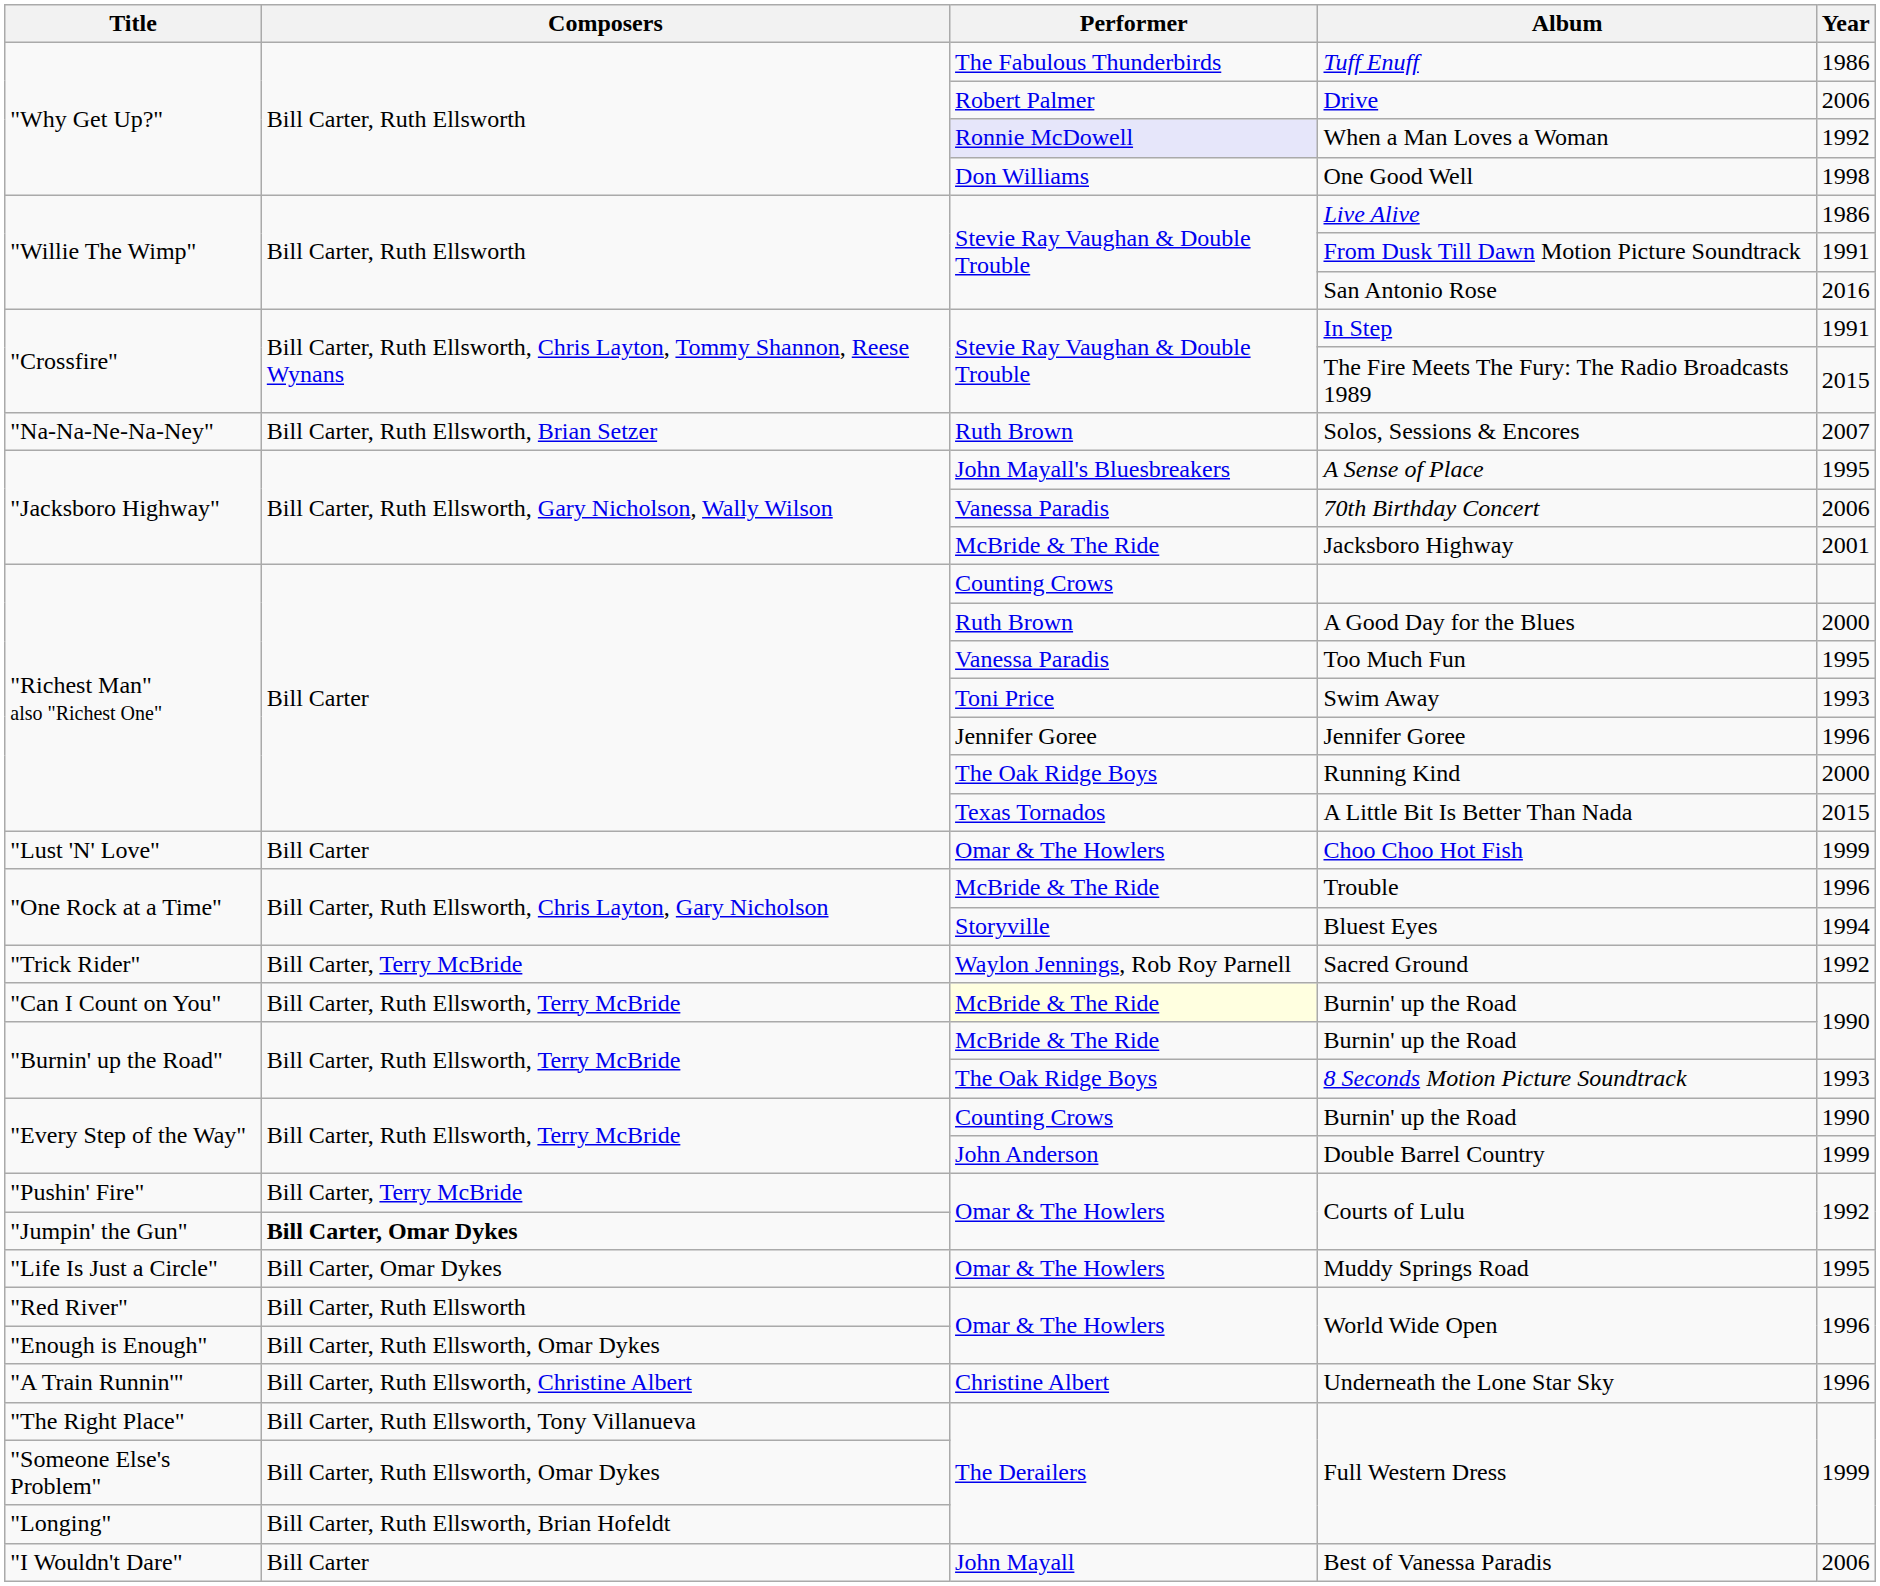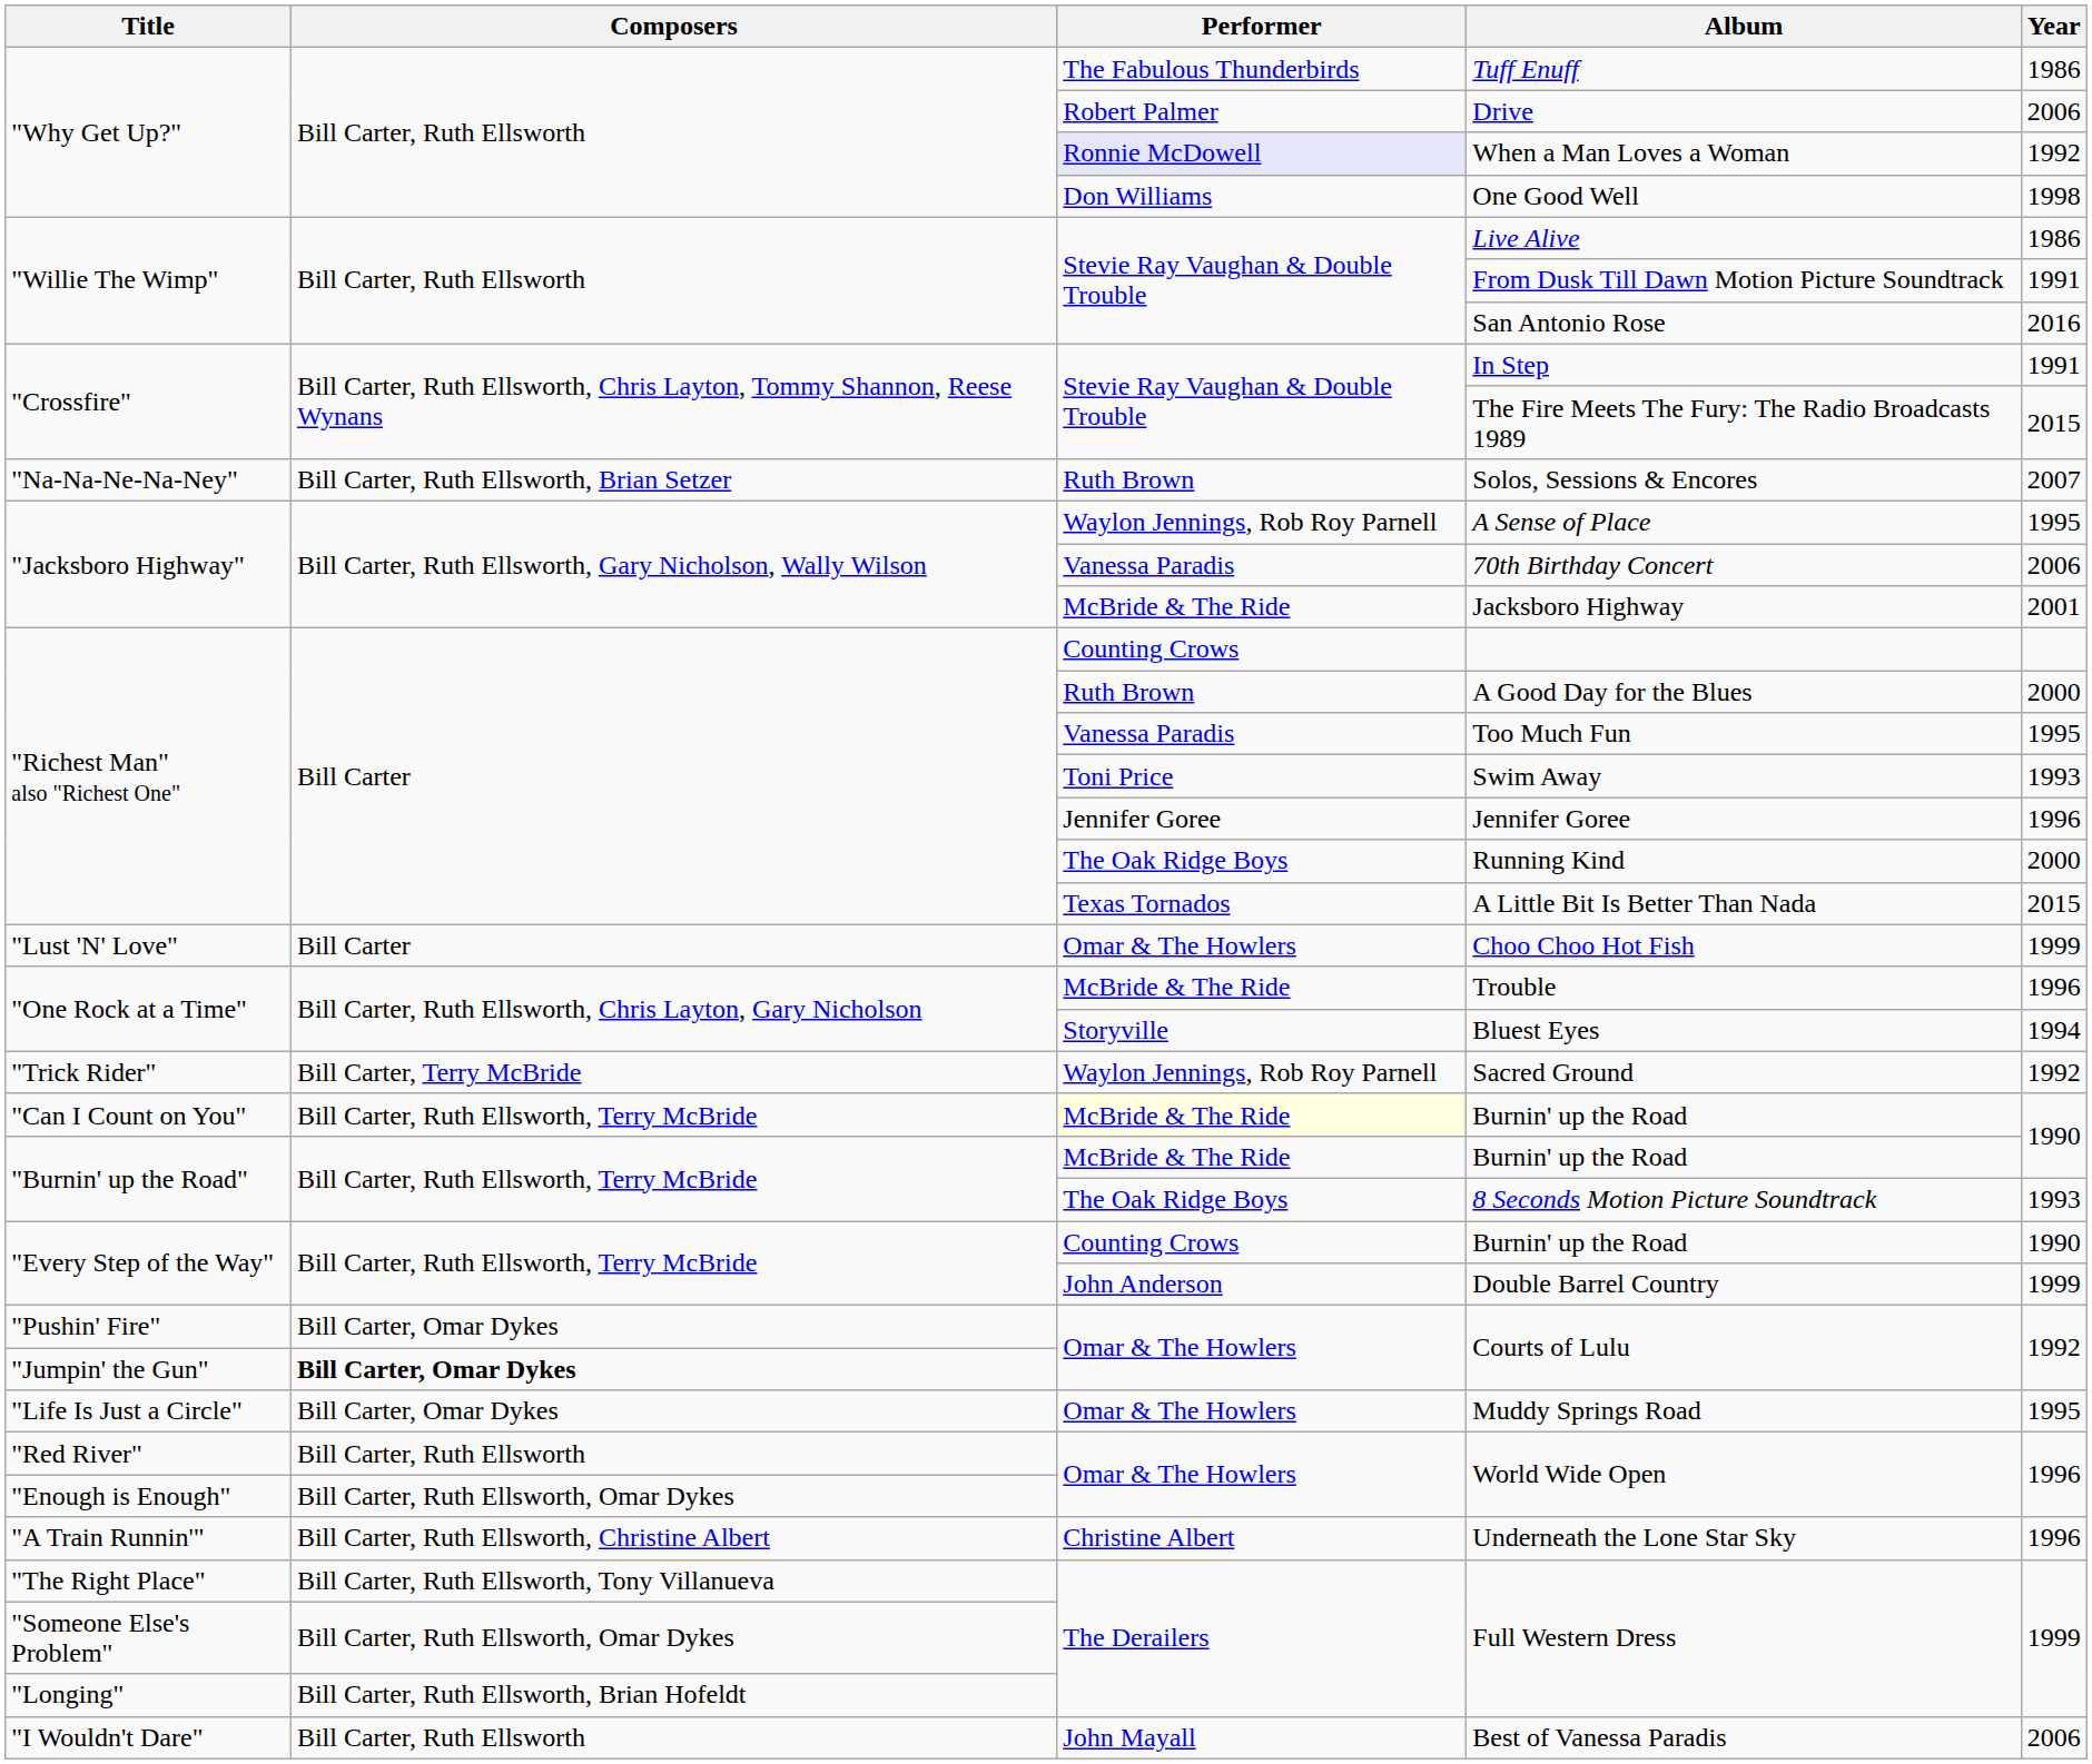 <table class="wikitable">
 <tr>
 <th>Title</th>
 <th>Composers</th>
 <th>Performer</th>
 <th>Album</th>
 <th>Year</th>
 </tr>
 <tr>
 <td rowspan="4">"Why Get Up?"</td>
 <td rowspan="4">Bill Carter, Ruth Ellsworth</td>
 <td><a href='#'>The Fabulous Thunderbirds</a></td>
 <td><em><a href='#'>Tuff Enuff</a></em></td>
 <td>1986</td>
 </tr>
 <tr>
 <td><a href='#'>Robert Palmer</a></td>
 <td><a href='#'>Drive</a></td>
 <td>2006</td>
 </tr>
 <tr>
 <td style="background: lavender;"><a href='#'>Ronnie McDowell</a></td>
 <td>When a Man Loves a Woman</td>
 <td>1992</td>
 </tr>
 <tr>
 <td><a href='#'>Don Williams</a></td>
 <td>One Good Well</td>
 <td>1998</td>
 </tr>
 <tr>
 <td rowspan="3">"Willie The Wimp"</td>
 <td rowspan="3">Bill Carter, Ruth Ellsworth</td>
 <td rowspan="3"><a href='#'>Stevie Ray Vaughan & Double Trouble</a></td>
 <td><em><a href='#'>Live Alive</a></em></td>
 <td>1986</td>
 </tr>
 <tr>
 <td><a href='#'>From Dusk Till Dawn</a> Motion Picture Soundtrack</td>
 <td>1991</td>
 </tr>
 <tr>
 <td>San Antonio Rose</td>
 <td>2016</td>
 </tr>
 <tr>
 <td rowspan="2">"Crossfire"</td>
 <td rowspan="2">Bill Carter, Ruth Ellsworth, <a href='#'>Chris Layton</a>, <a href='#'>Tommy Shannon</a>, <a href='#'>Reese Wynans</a></td>
 <td rowspan="2"><a href='#'>Stevie Ray Vaughan & Double Trouble</a></td>
 <td><a href='#'>In Step</a></td>
 <td>1991</td>
 </tr>
 <tr>
 <td>The Fire Meets The Fury: The Radio Broadcasts 1989</td>
 <td>2015</td>
 </tr>
 <tr>
 <td>"Na-Na-Ne-Na-Ney"</td>
 <td>Bill Carter, Ruth Ellsworth, <a href='#'>Brian Setzer</a></td>
 <td><a href='#'>Ruth Brown</a></td>
 <td>Solos, Sessions & Encores</td>
 <td>2007</td>
 </tr>
 <tr>
 <td rowspan="3">"Jacksboro Highway"</td>
 <td rowspan="3">Bill Carter, Ruth Ellsworth, <a href='#'>Gary Nicholson</a>, <a href='#'>Wally Wilson</a></td>
-<td><a href='#'>John Mayall's Bluesbreakers</a></td>
+<td><a href='#'>Waylon Jennings</a>, Rob Roy Parnell</td>
 <td><em>A Sense of Place</em></td>
 <td>1995</td>
 </tr>
 <tr>
 <td><a href='#'>Vanessa Paradis</a></td>
 <td><em>70th Birthday Concert</em></td>
 <td>2006</td>
 </tr>
 <tr>
 <td><a href='#'>McBride & The Ride</a></td>
 <td>Jacksboro Highway</td>
 <td>2001</td>
 </tr>
 <tr>
 <td rowspan="7">"Richest Man"<br><small>also "Richest One"</small></td>
 <td rowspan="7">Bill Carter</td>
 <td><a href='#'>Counting Crows</a></td>
 <td></td>
 <td></td>
 </tr>
 <tr>
 <td><a href='#'>Ruth Brown</a></td>
 <td>A Good Day for the Blues</td>
 <td>2000</td>
 </tr>
 <tr>
 <td><a href='#'>Vanessa Paradis</a></td>
 <td>Too Much Fun</td>
 <td>1995</td>
 </tr>
 <tr>
 <td><a href='#'>Toni Price</a></td>
 <td>Swim Away</td>
 <td>1993</td>
 </tr>
 <tr>
 <td>Jennifer Goree</td>
 <td>Jennifer Goree</td>
 <td>1996</td>
 </tr>
 <tr>
 <td><a href='#'>The Oak Ridge Boys</a></td>
 <td>Running Kind</td>
 <td>2000</td>
 </tr>
 <tr>
 <td><a href='#'>Texas Tornados</a></td>
 <td>A Little Bit Is Better Than Nada</td>
 <td>2015</td>
 </tr>
 <tr>
 <td>"Lust 'N' Love"</td>
 <td>Bill Carter</td>
 <td><a href='#'>Omar & The Howlers</a></td>
 <td><a href='#'>Choo Choo Hot Fish</a></td>
 <td>1999</td>
 </tr>
 <tr>
 <td rowspan="2">"One Rock at a Time"</td>
 <td rowspan="2">Bill Carter, Ruth Ellsworth, <a href='#'>Chris Layton</a>, <a href='#'>Gary Nicholson</a></td>
 <td><a href='#'>McBride & The Ride</a></td>
 <td>Trouble</td>
 <td>1996</td>
 </tr>
 <tr>
 <td><a href='#'>Storyville</a></td>
 <td>Bluest Eyes</td>
 <td>1994</td>
 </tr>
 <tr>
 <td>"Trick Rider"</td>
 <td>Bill Carter, <a href='#'>Terry McBride</a></td>
 <td><a href='#'>Waylon Jennings</a>, Rob Roy Parnell</td>
 <td>Sacred Ground</td>
 <td>1992</td>
 </tr>
 <tr>
 <td>"Can I Count on You"</td>
 <td>Bill Carter, Ruth Ellsworth, <a href='#'>Terry McBride</a></td>
 <td style="background: lightyellow;"><a href='#'>McBride & The Ride</a></td>
 <td>Burnin' up the Road</td>
 <td rowspan="2">1990</td>
 </tr>
 <tr>
 <td rowspan="2">"Burnin' up the Road"</td>
 <td rowspan="2">Bill Carter, Ruth Ellsworth, <a href='#'>Terry McBride</a></td>
 <td><a href='#'>McBride & The Ride</a></td>
 <td>Burnin' up the Road</td>
 </tr>
 <tr>
 <td><a href='#'>The Oak Ridge Boys</a></td>
 <td><em><a href='#'>8 Seconds</a> Motion Picture Soundtrack</em></td>
 <td>1993</td>
 </tr>
 <tr>
 <td rowspan="2">"Every Step of the Way"</td>
 <td rowspan="2">Bill Carter, Ruth Ellsworth, <a href='#'>Terry McBride</a></td>
 <td><a href='#'>Counting Crows</a></td>
 <td>Burnin' up the Road</td>
 <td>1990</td>
 </tr>
 <tr>
 <td><a href='#'>John Anderson</a></td>
 <td>Double Barrel Country</td>
 <td>1999</td>
 </tr>
 <tr>
 <td>"Pushin' Fire"</td>
-<td>Bill Carter, <a href='#'>Terry McBride</a></td>
+<td>Bill Carter, Omar Dykes</td>
 <td rowspan="2"><a href='#'>Omar & The Howlers</a></td>
 <td rowspan="2">Courts of Lulu</td>
 <td rowspan="2">1992</td>
 </tr>
 <tr>
 <td>"Jumpin' the Gun"</td>
 <td><strong>Bill Carter, Omar Dykes</strong></td>
 </tr>
 <tr>
 <td>"Life Is Just a Circle"</td>
 <td>Bill Carter, Omar Dykes</td>
 <td><a href='#'>Omar & The Howlers</a></td>
 <td>Muddy Springs Road</td>
 <td>1995</td>
 </tr>
 <tr>
 <td>"Red River"</td>
 <td>Bill Carter, Ruth Ellsworth</td>
 <td rowspan="2"><a href='#'>Omar & The Howlers</a></td>
 <td rowspan="2">World Wide Open</td>
 <td rowspan="2">1996</td>
 </tr>
 <tr>
 <td>"Enough is Enough"</td>
 <td>Bill Carter, Ruth Ellsworth, Omar Dykes</td>
 </tr>
 <tr>
 <td>"A Train Runnin'"</td>
 <td>Bill Carter, Ruth Ellsworth, <a href='#'>Christine Albert</a></td>
 <td><a href='#'>Christine Albert</a></td>
 <td>Underneath the Lone Star Sky</td>
 <td>1996</td>
 </tr>
 <tr>
 <td>"The Right Place"</td>
 <td>Bill Carter, Ruth Ellsworth, Tony Villanueva</td>
 <td rowspan="3"><a href='#'>The Derailers</a></td>
 <td rowspan="3">Full Western Dress</td>
 <td rowspan="3">1999</td>
 </tr>
 <tr>
 <td>"Someone Else's Problem"</td>
 <td>Bill Carter, Ruth Ellsworth, Omar Dykes</td>
 </tr>
 <tr>
 <td>"Longing"</td>
 <td>Bill Carter, Ruth Ellsworth, Brian Hofeldt</td>
 </tr>
 <tr>
 <td>"I Wouldn't Dare"</td>
-<td>Bill Carter</td>
+<td>Bill Carter, Ruth Ellsworth</td>
 <td><a href='#'>John Mayall</a></td>
 <td>Best of Vanessa Paradis</td>
 <td>2006</td>
 </tr>
 </table>
